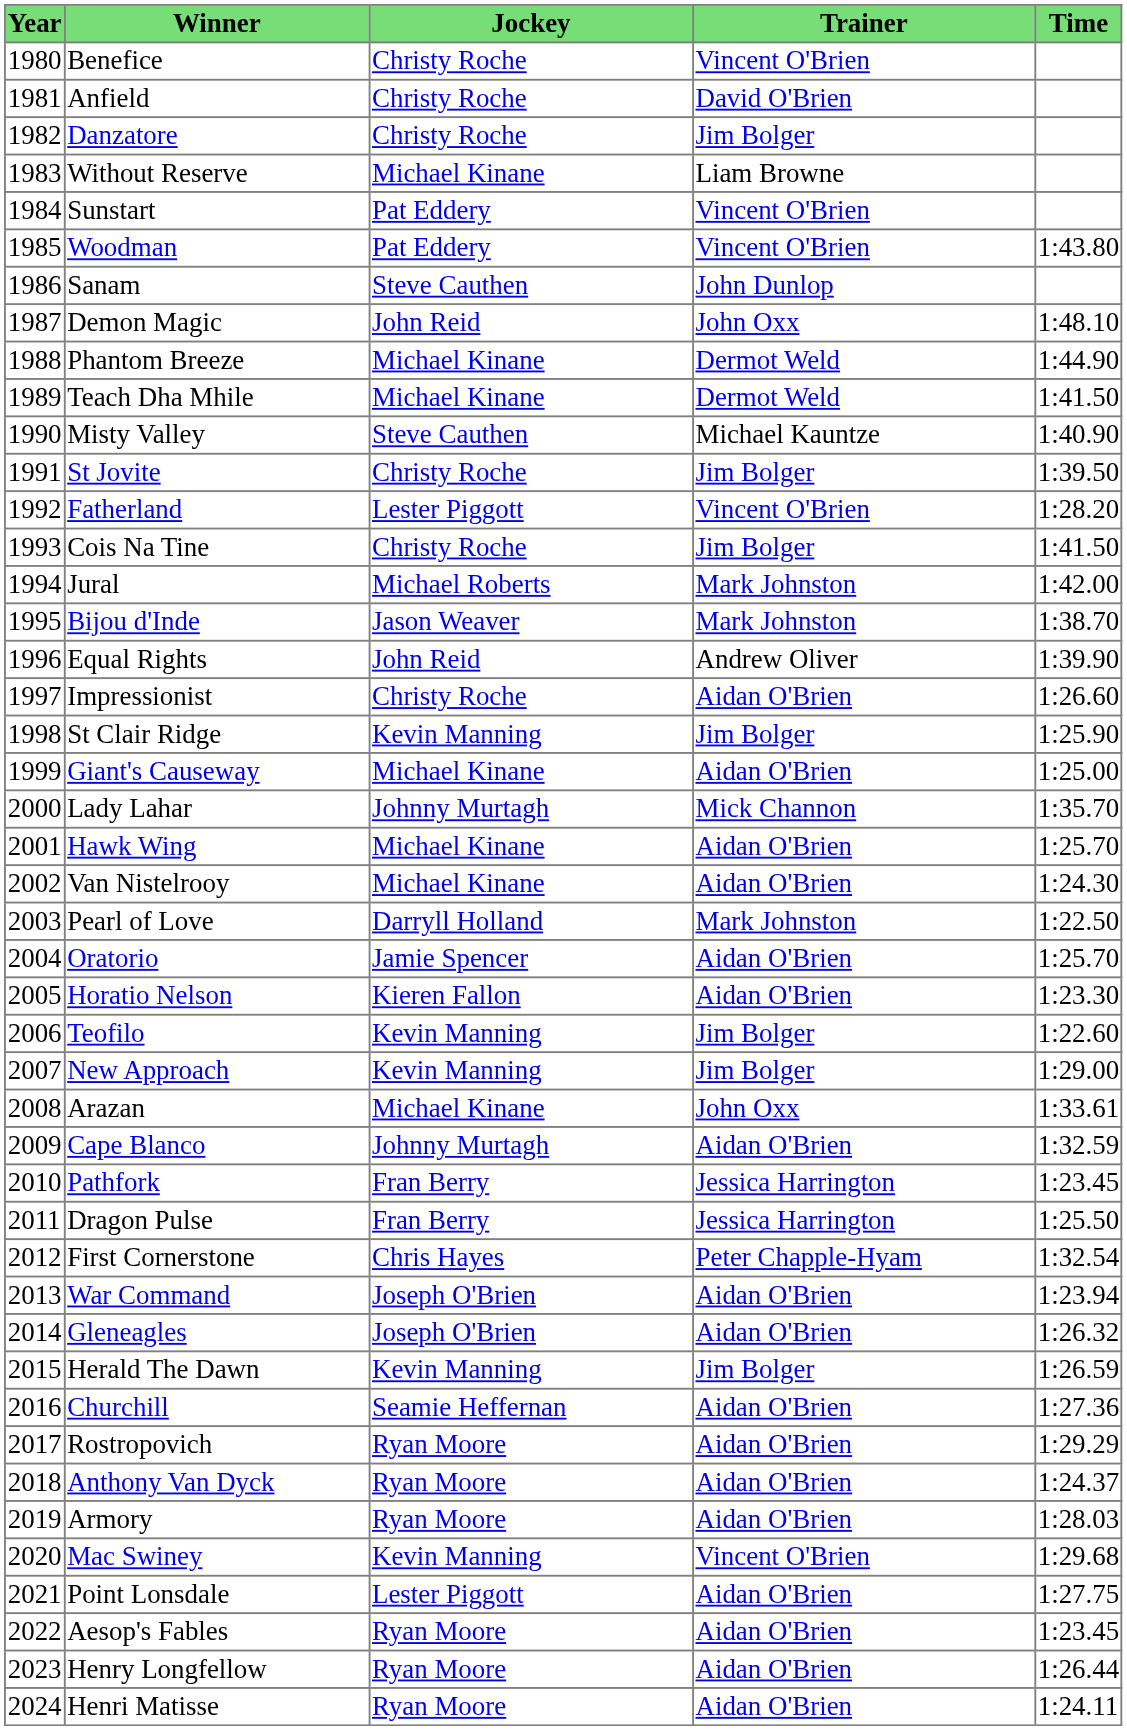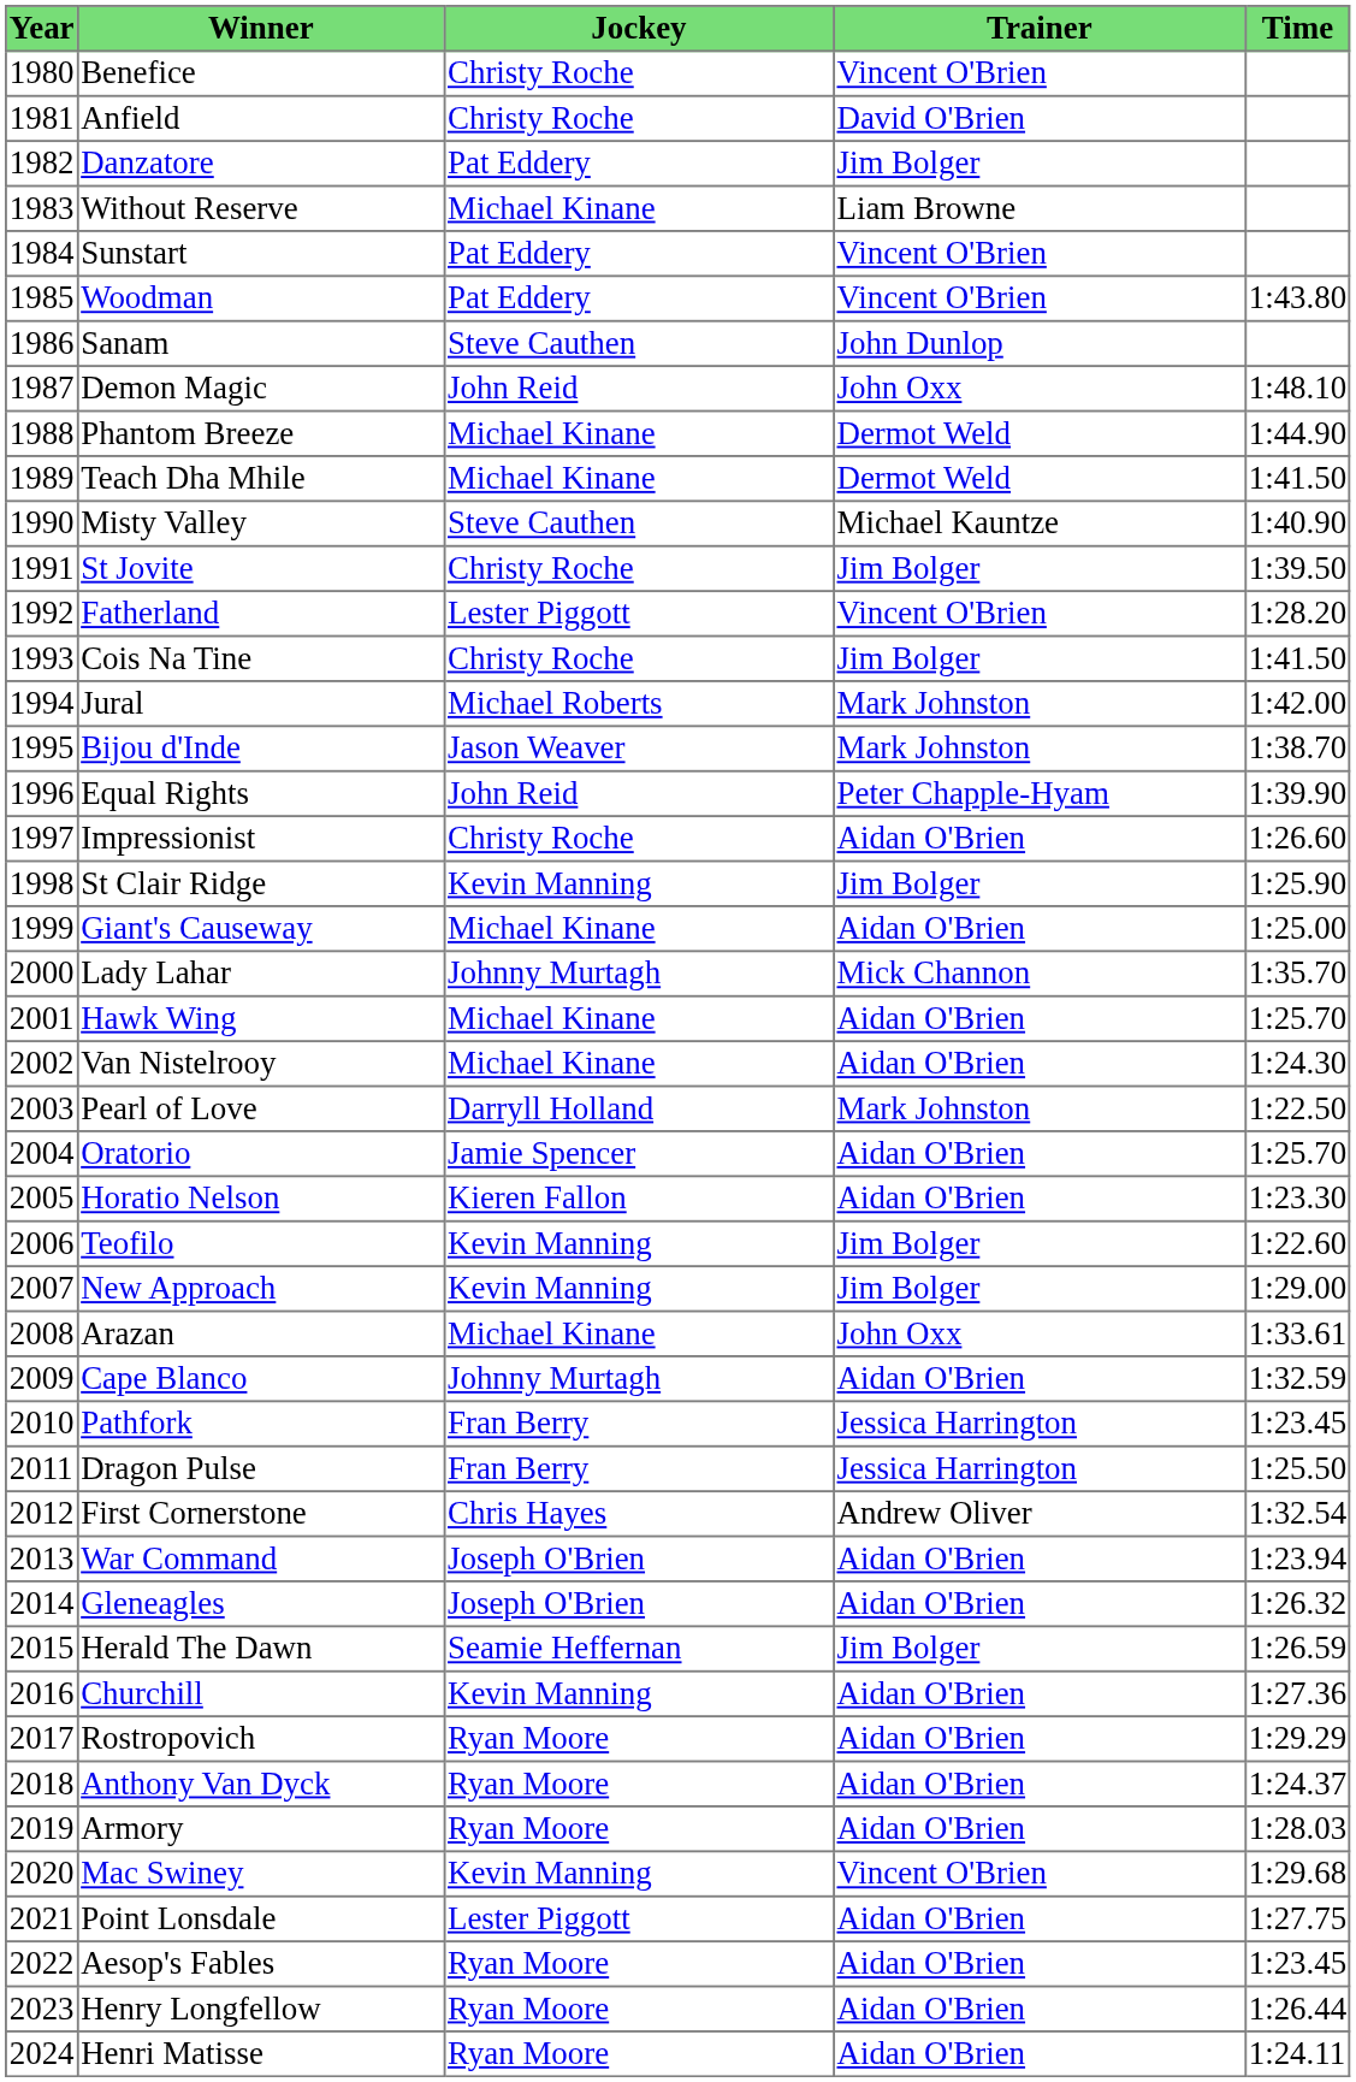 <table class = "sortable" | border="1" style="border-collapse: collapse; font-size:90%">
 <tr bgcolor="#77dd77" align="center">
 <th>Year</th>
 <th>Winner</th>
 <th>Jockey</th>
 <th>Trainer</th>
 <th>Time</th>
 </tr>
 <tr>
 <td>1980</td>
 <td width=160px>Benefice</td>
 <td width=170px><a href='#'>Christy Roche</a></td>
 <td width=180px><a href='#'>Vincent O'Brien</a></td>
 <td></td>
 </tr>
 <tr>
 <td>1981</td>
 <td>Anfield</td>
 <td><a href='#'>Christy Roche</a></td>
 <td><a href='#'>David O'Brien</a></td>
 <td></td>
 </tr>
 <tr>
 <td>1982</td>
 <td><a href='#'>Danzatore</a></td>
-<td><a href='#'>Christy Roche</a></td>
+<td><a href='#'>Pat Eddery</a></td>
 <td><a href='#'>Jim Bolger</a></td>
 <td></td>
 </tr>
 <tr>
 <td>1983</td>
 <td>Without Reserve</td>
 <td><a href='#'>Michael Kinane</a></td>
 <td>Liam Browne</td>
 <td></td>
 </tr>
 <tr>
 <td>1984</td>
 <td>Sunstart</td>
 <td><a href='#'>Pat Eddery</a></td>
 <td><a href='#'>Vincent O'Brien</a></td>
 <td></td>
 </tr>
 <tr>
 <td>1985</td>
 <td><a href='#'>Woodman</a></td>
 <td><a href='#'>Pat Eddery</a></td>
 <td><a href='#'>Vincent O'Brien</a></td>
 <td>1:43.80</td>
 </tr>
 <tr>
 <td>1986</td>
 <td>Sanam</td>
 <td><a href='#'>Steve Cauthen</a></td>
 <td><a href='#'>John Dunlop</a></td>
 <td></td>
 </tr>
 <tr>
 <td>1987</td>
 <td>Demon Magic</td>
 <td><a href='#'>John Reid</a></td>
 <td><a href='#'>John Oxx</a></td>
 <td>1:48.10</td>
 </tr>
 <tr>
 <td>1988</td>
 <td>Phantom Breeze</td>
 <td><a href='#'>Michael Kinane</a></td>
 <td><a href='#'>Dermot Weld</a></td>
 <td>1:44.90</td>
 </tr>
 <tr>
 <td>1989</td>
 <td>Teach Dha Mhile</td>
 <td><a href='#'>Michael Kinane</a></td>
 <td><a href='#'>Dermot Weld</a></td>
 <td>1:41.50</td>
 </tr>
 <tr>
 <td>1990</td>
 <td>Misty Valley</td>
 <td><a href='#'>Steve Cauthen</a></td>
 <td>Michael Kauntze</td>
 <td>1:40.90</td>
 </tr>
 <tr>
 <td>1991</td>
 <td><a href='#'>St Jovite</a></td>
 <td><a href='#'>Christy Roche</a></td>
 <td><a href='#'>Jim Bolger</a></td>
 <td>1:39.50</td>
 </tr>
 <tr>
 <td>1992</td>
 <td><a href='#'>Fatherland</a></td>
 <td><a href='#'>Lester Piggott</a></td>
 <td><a href='#'>Vincent O'Brien</a></td>
 <td>1:28.20</td>
 </tr>
 <tr>
 <td>1993</td>
 <td>Cois Na Tine</td>
 <td><a href='#'>Christy Roche</a></td>
 <td><a href='#'>Jim Bolger</a></td>
 <td>1:41.50</td>
 </tr>
 <tr>
 <td>1994</td>
 <td>Jural</td>
 <td><a href='#'>Michael Roberts</a></td>
 <td><a href='#'>Mark Johnston</a></td>
 <td>1:42.00</td>
 </tr>
 <tr>
 <td>1995</td>
 <td><a href='#'>Bijou d'Inde</a></td>
 <td><a href='#'>Jason Weaver</a></td>
 <td><a href='#'>Mark Johnston</a></td>
 <td>1:38.70</td>
 </tr>
 <tr>
 <td>1996</td>
 <td>Equal Rights</td>
 <td><a href='#'>John Reid</a></td>
-<td>Andrew Oliver</td>
+<td><a href='#'>Peter Chapple-Hyam</a></td>
 <td>1:39.90</td>
 </tr>
 <tr>
 <td>1997</td>
 <td>Impressionist</td>
 <td><a href='#'>Christy Roche</a></td>
 <td><a href='#'>Aidan O'Brien</a></td>
 <td>1:26.60</td>
 </tr>
 <tr>
 <td>1998</td>
 <td>St Clair Ridge</td>
 <td><a href='#'>Kevin Manning</a></td>
 <td><a href='#'>Jim Bolger</a></td>
 <td>1:25.90</td>
 </tr>
 <tr>
 <td>1999</td>
 <td><a href='#'>Giant's Causeway</a></td>
 <td><a href='#'>Michael Kinane</a></td>
 <td><a href='#'>Aidan O'Brien</a></td>
 <td>1:25.00</td>
 </tr>
 <tr>
 <td>2000</td>
 <td>Lady Lahar</td>
 <td><a href='#'>Johnny Murtagh</a></td>
 <td><a href='#'>Mick Channon</a></td>
 <td>1:35.70</td>
 </tr>
 <tr>
 <td>2001</td>
 <td><a href='#'>Hawk Wing</a></td>
 <td><a href='#'>Michael Kinane</a></td>
 <td><a href='#'>Aidan O'Brien</a></td>
 <td>1:25.70</td>
 </tr>
 <tr>
 <td>2002</td>
 <td>Van Nistelrooy</td>
 <td><a href='#'>Michael Kinane</a></td>
 <td><a href='#'>Aidan O'Brien</a></td>
 <td>1:24.30</td>
 </tr>
 <tr>
 <td>2003</td>
 <td>Pearl of Love</td>
 <td><a href='#'>Darryll Holland</a></td>
 <td><a href='#'>Mark Johnston</a></td>
 <td>1:22.50</td>
 </tr>
 <tr>
 <td>2004</td>
 <td><a href='#'>Oratorio</a></td>
 <td><a href='#'>Jamie Spencer</a></td>
 <td><a href='#'>Aidan O'Brien</a></td>
 <td>1:25.70</td>
 </tr>
 <tr>
 <td>2005</td>
 <td><a href='#'>Horatio Nelson</a></td>
 <td><a href='#'>Kieren Fallon</a></td>
 <td><a href='#'>Aidan O'Brien</a></td>
 <td>1:23.30</td>
 </tr>
 <tr>
 <td>2006</td>
 <td><a href='#'>Teofilo</a></td>
 <td><a href='#'>Kevin Manning</a></td>
 <td><a href='#'>Jim Bolger</a></td>
 <td>1:22.60</td>
 </tr>
 <tr>
 <td>2007</td>
 <td><a href='#'>New Approach</a></td>
 <td><a href='#'>Kevin Manning</a></td>
 <td><a href='#'>Jim Bolger</a></td>
 <td>1:29.00</td>
 </tr>
 <tr>
 <td>2008</td>
 <td>Arazan</td>
 <td><a href='#'>Michael Kinane</a></td>
 <td><a href='#'>John Oxx</a></td>
 <td>1:33.61</td>
 </tr>
 <tr>
 <td>2009</td>
 <td><a href='#'>Cape Blanco</a> </td>
 <td><a href='#'>Johnny Murtagh</a></td>
 <td><a href='#'>Aidan O'Brien</a></td>
 <td>1:32.59</td>
 </tr>
 <tr>
 <td>2010</td>
 <td><a href='#'>Pathfork</a></td>
 <td><a href='#'>Fran Berry</a></td>
 <td><a href='#'>Jessica Harrington</a></td>
 <td>1:23.45</td>
 </tr>
 <tr>
 <td>2011</td>
 <td>Dragon Pulse</td>
 <td><a href='#'>Fran Berry</a></td>
 <td><a href='#'>Jessica Harrington</a></td>
 <td>1:25.50</td>
 </tr>
 <tr>
 <td>2012</td>
 <td>First Cornerstone</td>
 <td><a href='#'>Chris Hayes</a></td>
-<td><a href='#'>Peter Chapple-Hyam</a></td>
+<td>Andrew Oliver</td>
 <td>1:32.54</td>
 </tr>
 <tr>
 <td>2013</td>
 <td><a href='#'>War Command</a></td>
 <td><a href='#'>Joseph O'Brien</a></td>
 <td><a href='#'>Aidan O'Brien</a></td>
 <td>1:23.94</td>
 </tr>
 <tr>
 <td>2014</td>
 <td><a href='#'>Gleneagles</a></td>
 <td><a href='#'>Joseph O'Brien</a></td>
 <td><a href='#'>Aidan O'Brien</a></td>
 <td>1:26.32</td>
 </tr>
 <tr>
 <td>2015</td>
 <td>Herald The Dawn</td>
-<td><a href='#'>Kevin Manning</a></td>
+<td><a href='#'>Seamie Heffernan</a></td>
 <td><a href='#'>Jim Bolger</a></td>
 <td>1:26.59</td>
 </tr>
 <tr>
 <td>2016</td>
 <td><a href='#'>Churchill</a></td>
-<td><a href='#'>Seamie Heffernan</a></td>
+<td><a href='#'>Kevin Manning</a></td>
 <td><a href='#'>Aidan O'Brien</a></td>
 <td>1:27.36</td>
 </tr>
 <tr>
 <td>2017</td>
 <td>Rostropovich</td>
 <td><a href='#'>Ryan Moore</a></td>
 <td><a href='#'>Aidan O'Brien</a></td>
 <td>1:29.29</td>
 </tr>
 <tr>
 <td>2018</td>
 <td><a href='#'>Anthony Van Dyck</a></td>
 <td><a href='#'>Ryan Moore</a></td>
 <td><a href='#'>Aidan O'Brien</a></td>
 <td>1:24.37</td>
 </tr>
 <tr>
 <td>2019</td>
 <td>Armory</td>
 <td><a href='#'>Ryan Moore</a></td>
 <td><a href='#'>Aidan O'Brien</a></td>
 <td>1:28.03</td>
 </tr>
 <tr>
 <td>2020</td>
 <td><a href='#'>Mac Swiney</a></td>
 <td><a href='#'>Kevin Manning</a></td>
 <td><a href='#'>Vincent O'Brien</a></td>
 <td>1:29.68</td>
 </tr>
 <tr>
 <td>2021</td>
 <td>Point Lonsdale</td>
 <td><a href='#'>Lester Piggott</a></td>
 <td><a href='#'>Aidan O'Brien</a></td>
 <td>1:27.75</td>
 </tr>
 <tr>
 <td>2022</td>
 <td>Aesop's Fables</td>
 <td><a href='#'>Ryan Moore</a></td>
 <td><a href='#'>Aidan O'Brien</a></td>
 <td>1:23.45</td>
 </tr>
 <tr>
 <td>2023</td>
 <td>Henry Longfellow</td>
 <td><a href='#'>Ryan Moore</a></td>
 <td><a href='#'>Aidan O'Brien</a></td>
 <td>1:26.44</td>
 </tr>
 <tr>
 <td>2024</td>
 <td>Henri Matisse</td>
 <td><a href='#'>Ryan Moore</a></td>
 <td><a href='#'>Aidan O'Brien</a></td>
 <td>1:24.11</td>
 </tr>
 </table>
